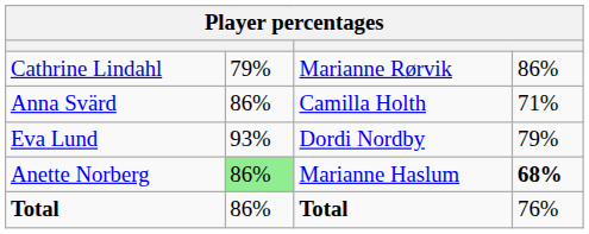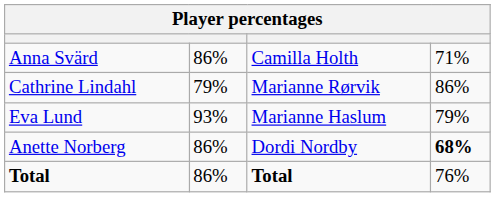 <table class="wikitable">
 <tr>
 <th colspan=4 width=400>Player percentages</th>
 </tr>
 <tr>
 <th colspan=2 width=200></th>
 <th colspan=2 width=200></th>
 </tr>
 <tr>
+<td><a href='#'>Anna Svärd</a></td>
+<td>86%</td>
+<td><a href='#'>Camilla Holth</a></td>
+<td>71%</td>
+</tr>
+<tr>
 <td><a href='#'>Cathrine Lindahl</a></td>
 <td>79%</td>
 <td><a href='#'>Marianne Rørvik</a></td>
 <td>86%</td>
 </tr>
 <tr>
-<td><a href='#'>Anna Svärd</a></td>
-<td>86%</td>
-<td><a href='#'>Camilla Holth</a></td>
-<td>71%</td>
-</tr>
-<tr>
 <td><a href='#'>Eva Lund</a></td>
 <td>93%</td>
-<td><a href='#'>Dordi Nordby</a></td>
+<td><a href='#'>Marianne Haslum</a></td>
 <td>79%</td>
 </tr>
 <tr>
 <td><a href='#'>Anette Norberg</a></td>
-<td style="background: lightgreen;">86%</td>
-<td><a href='#'>Marianne Haslum</a></td>
+<td>86%</td>
+<td><a href='#'>Dordi Nordby</a></td>
 <td><strong>68%</strong></td>
 </tr>
 <tr>
 <td><strong>Total</strong></td>
 <td>86%</td>
 <td><strong>Total</strong></td>
 <td>76%</td>
 </tr>
 </table>
